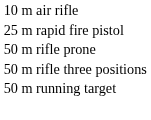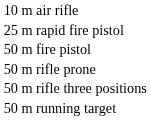 <table>
 <tr>
 <td>10 m air rifle<br></td>
 <td></td>
 <td></td>
 <td></td>
 </tr>
 <tr>
 <td>25 m rapid fire pistol<br></td>
+<td></td>
+<td></td>
+<td></td>
+</tr>
+<tr>
+<td>50 m fire pistol<br></td>
 <td></td>
 <td></td>
 <td></td>
 </tr>
 <tr>
 <td>50 m rifle prone<br></td>
 <td></td>
 <td></td>
 <td></td>
 </tr>
 <tr>
 <td>50 m rifle three positions <br></td>
 <td></td>
 <td></td>
 <td></td>
 </tr>
 <tr>
 <td>50 m running target<br></td>
 <td></td>
 <td></td>
 <td></td>
 </tr>
 </table>
